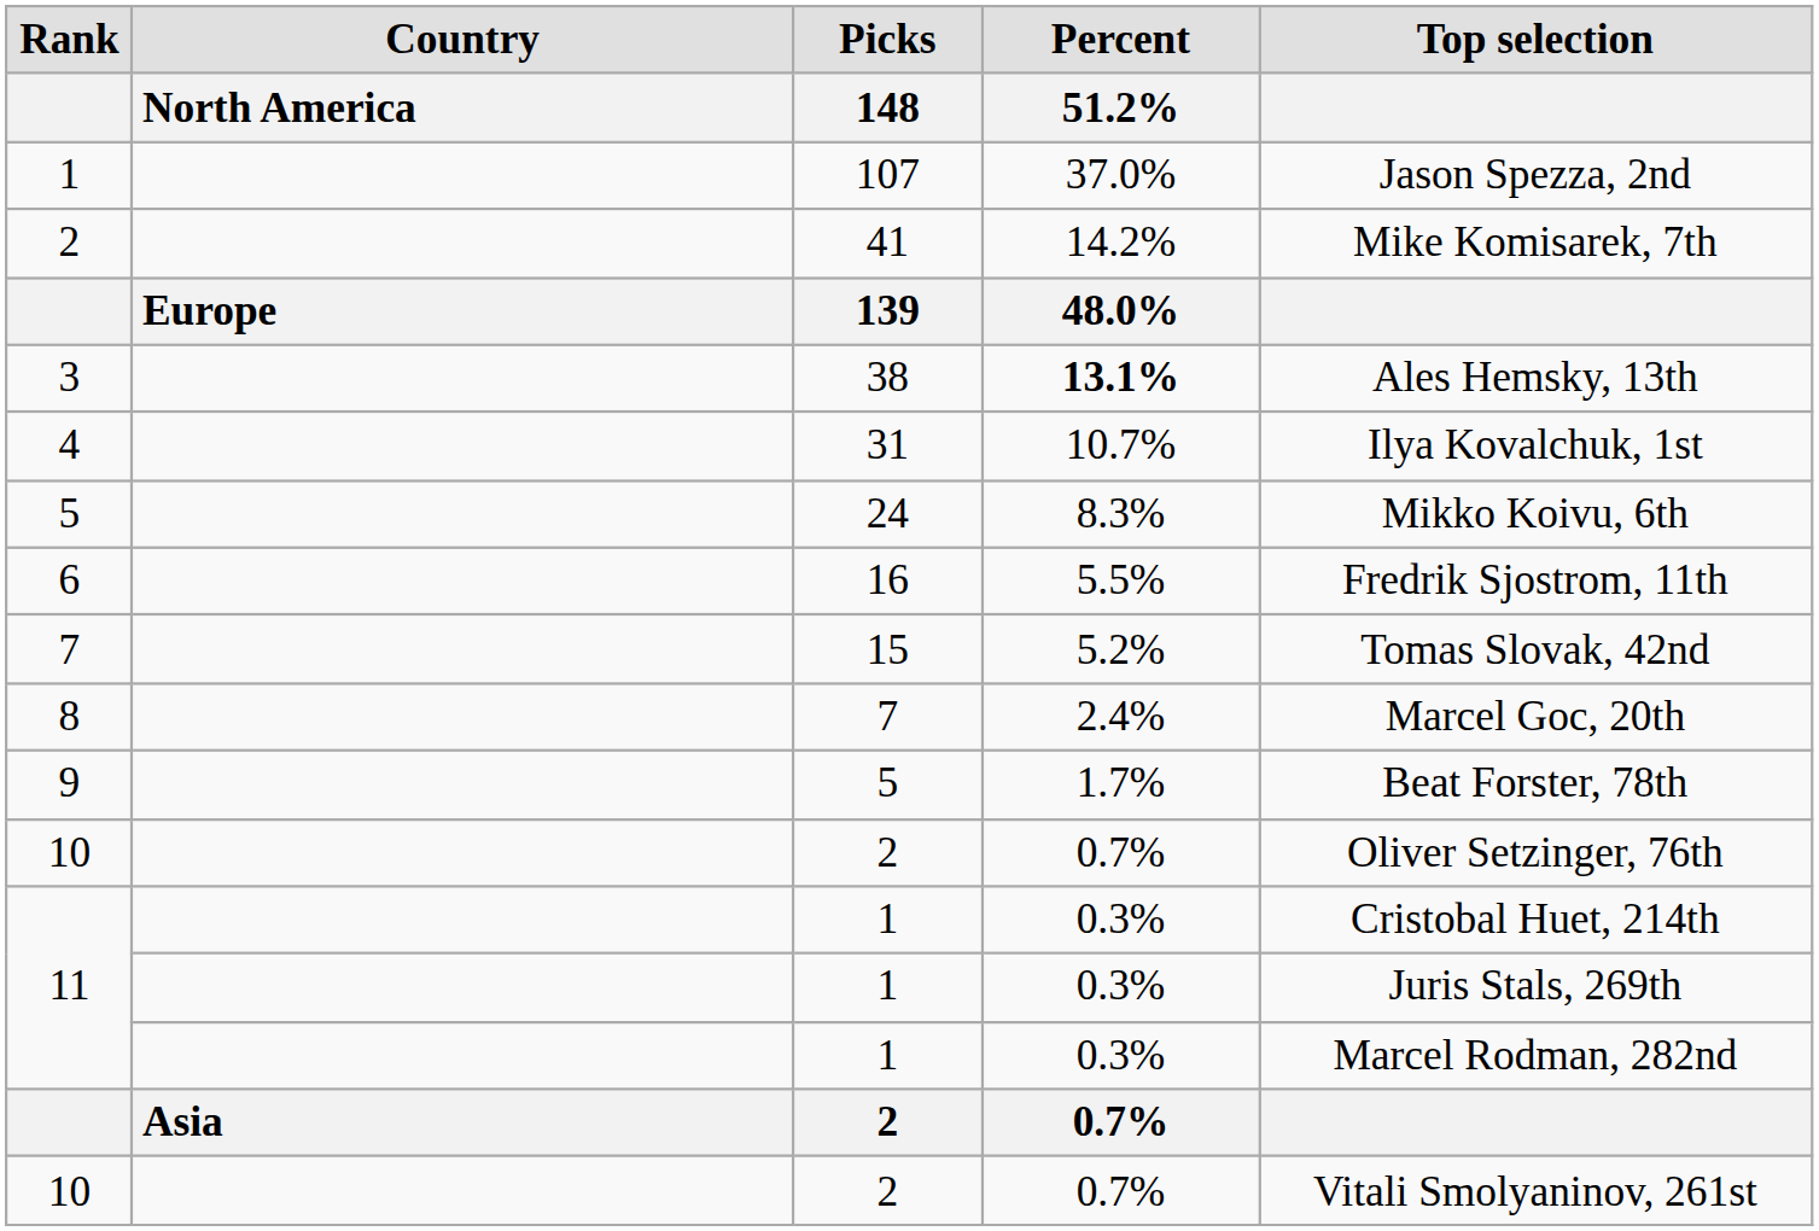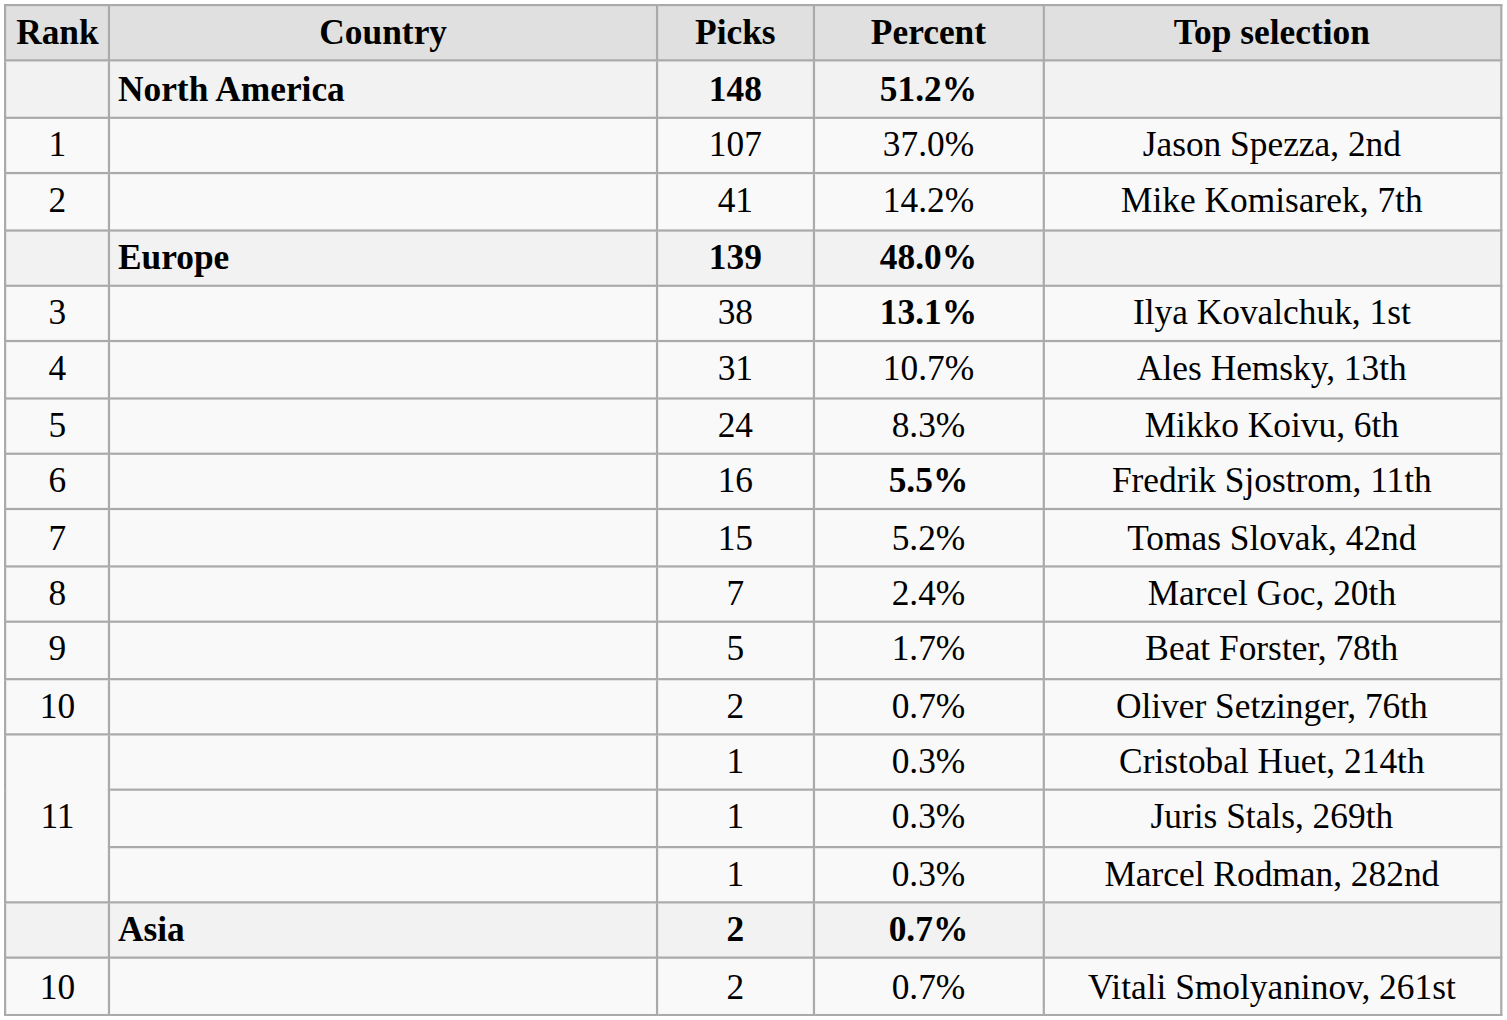 <table class="wikitable" style="text-align: center">
 <tr>
 <th style="background:#e0e0e0; width:2.5em;">Rank</th>
 <th style="background:#e0e0e0; width:15em;">Country</th>
 <th style="background:#e0e0e0; width:4em;">Picks</th>
 <th style="background:#e0e0e0; width:6em;">Percent</th>
 <th style="background:#e0e0e0; width:12.5em;">Top selection</th>
 </tr>
 <tr>
 <th></th>
 <th style="text-align:left;">North America</th>
 <th>148</th>
 <th>51.2%</th>
 <th></th>
 </tr>
 <tr>
 <td>1</td>
 <td style="text-align:left;"></td>
 <td>107</td>
 <td>37.0%</td>
 <td>Jason Spezza, 2nd</td>
 </tr>
 <tr>
 <td>2</td>
 <td style="text-align:left;"></td>
 <td>41</td>
 <td>14.2%</td>
 <td>Mike Komisarek, 7th</td>
 </tr>
 <tr>
 <th></th>
 <th style="text-align:left;">Europe</th>
 <th>139</th>
 <th>48.0%</th>
 <th></th>
 </tr>
 <tr>
 <td>3</td>
 <td style="text-align:left;"></td>
 <td>38</td>
 <td><strong>13.1%</strong></td>
-<td>Ales Hemsky, 13th</td>
+<td>Ilya Kovalchuk, 1st</td>
 </tr>
 <tr>
 <td>4</td>
 <td style="text-align:left;"></td>
 <td>31</td>
 <td>10.7%</td>
-<td>Ilya Kovalchuk, 1st</td>
+<td>Ales Hemsky, 13th</td>
 </tr>
 <tr>
 <td>5</td>
 <td style="text-align:left;"></td>
 <td>24</td>
 <td>8.3%</td>
 <td>Mikko Koivu, 6th</td>
 </tr>
 <tr>
 <td>6</td>
 <td style="text-align:left;"></td>
 <td>16</td>
-<td>5.5%</td>
+<td><strong>5.5%</strong></td>
 <td>Fredrik Sjostrom, 11th</td>
 </tr>
 <tr>
 <td>7</td>
 <td style="text-align:left;"></td>
 <td>15</td>
 <td>5.2%</td>
 <td>Tomas Slovak, 42nd</td>
 </tr>
 <tr>
 <td>8</td>
 <td style="text-align:left;"></td>
 <td>7</td>
 <td>2.4%</td>
 <td>Marcel Goc, 20th</td>
 </tr>
 <tr>
 <td>9</td>
 <td style="text-align:left;"></td>
 <td>5</td>
 <td>1.7%</td>
 <td>Beat Forster, 78th</td>
 </tr>
 <tr>
 <td>10</td>
 <td style="text-align:left;"></td>
 <td>2</td>
 <td>0.7%</td>
 <td>Oliver Setzinger, 76th</td>
 </tr>
 <tr>
 <td rowspan="3">11</td>
 <td style="text-align:left;"></td>
 <td>1</td>
 <td>0.3%</td>
 <td>Cristobal Huet, 214th</td>
 </tr>
 <tr>
 <td style="text-align:left;"></td>
 <td>1</td>
 <td>0.3%</td>
 <td>Juris Stals, 269th</td>
 </tr>
 <tr>
 <td style="text-align:left;"></td>
 <td>1</td>
 <td>0.3%</td>
 <td>Marcel Rodman, 282nd</td>
 </tr>
 <tr>
 <th></th>
 <th style="text-align:left;">Asia</th>
 <th>2</th>
 <th>0.7%</th>
 <th></th>
 </tr>
 <tr>
 <td>10</td>
 <td style="text-align:left;"></td>
 <td>2</td>
 <td>0.7%</td>
 <td>Vitali Smolyaninov, 261st</td>
 </tr>
 </table>
